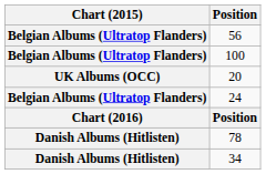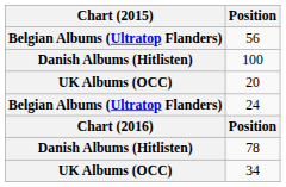 <table class="wikitable sortable plainrowheaders" style="text-align:center">
 <tr>
 <th scope="col">Chart (2015)</th>
 <th scope="col">Position</th>
 </tr>
 <tr>
 <th scope="row">Belgian Albums (<a href='#'>Ultratop</a> Flanders)</th>
 <td>56</td>
 </tr>
 <tr>
-<th scope="row">Belgian Albums (<a href='#'>Ultratop</a> Flanders)</th>
+<th scope="row">Danish Albums (Hitlisten)</th>
 <td>100</td>
 </tr>
 <tr>
 <th scope="row">UK Albums (OCC)</th>
 <td>20</td>
 </tr>
 <tr>
 <th scope="row">Belgian Albums (<a href='#'>Ultratop</a> Flanders)</th>
 <td>24</td>
 </tr>
 <tr>
 <th scope="col">Chart (2016)</th>
 <th scope="col">Position</th>
 </tr>
 <tr>
 <th scope="row">Danish Albums (Hitlisten)</th>
 <td>78</td>
 </tr>
 <tr>
-<th scope="row">Danish Albums (Hitlisten)</th>
+<th scope="row">UK Albums (OCC)</th>
 <td>34</td>
 </tr>
 </table>
